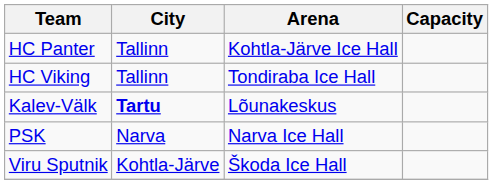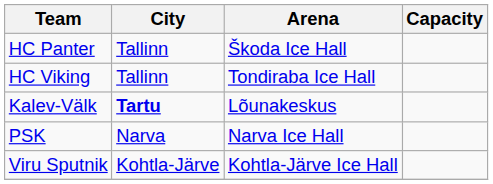 <table class="wikitable sortable">
 <tr>
 <th>Team</th>
 <th>City</th>
 <th>Arena</th>
 <th>Capacity</th>
 </tr>
 <tr>
 <td><a href='#'>HC Panter</a></td>
 <td><a href='#'>Tallinn</a></td>
-<td><a href='#'>Kohtla-Järve Ice Hall</a></td>
+<td><a href='#'>Škoda Ice Hall</a></td>
 <td></td>
 </tr>
 <tr>
 <td><a href='#'>HC Viking</a></td>
 <td><a href='#'>Tallinn</a></td>
 <td><a href='#'>Tondiraba Ice Hall</a></td>
 <td></td>
 </tr>
 <tr>
 <td><a href='#'>Kalev-Välk</a></td>
 <td><strong><a href='#'>Tartu</a></strong></td>
 <td><a href='#'>Lõunakeskus</a></td>
 <td></td>
 </tr>
 <tr>
 <td><a href='#'>PSK</a></td>
 <td><a href='#'>Narva</a></td>
 <td><a href='#'>Narva Ice Hall</a></td>
 <td></td>
 </tr>
 <tr>
 <td><a href='#'>Viru Sputnik</a></td>
 <td><a href='#'>Kohtla-Järve</a></td>
-<td><a href='#'>Škoda Ice Hall</a></td>
+<td><a href='#'>Kohtla-Järve Ice Hall</a></td>
 <td></td>
 </tr>
 <tr>
 </tr>
 </table>
